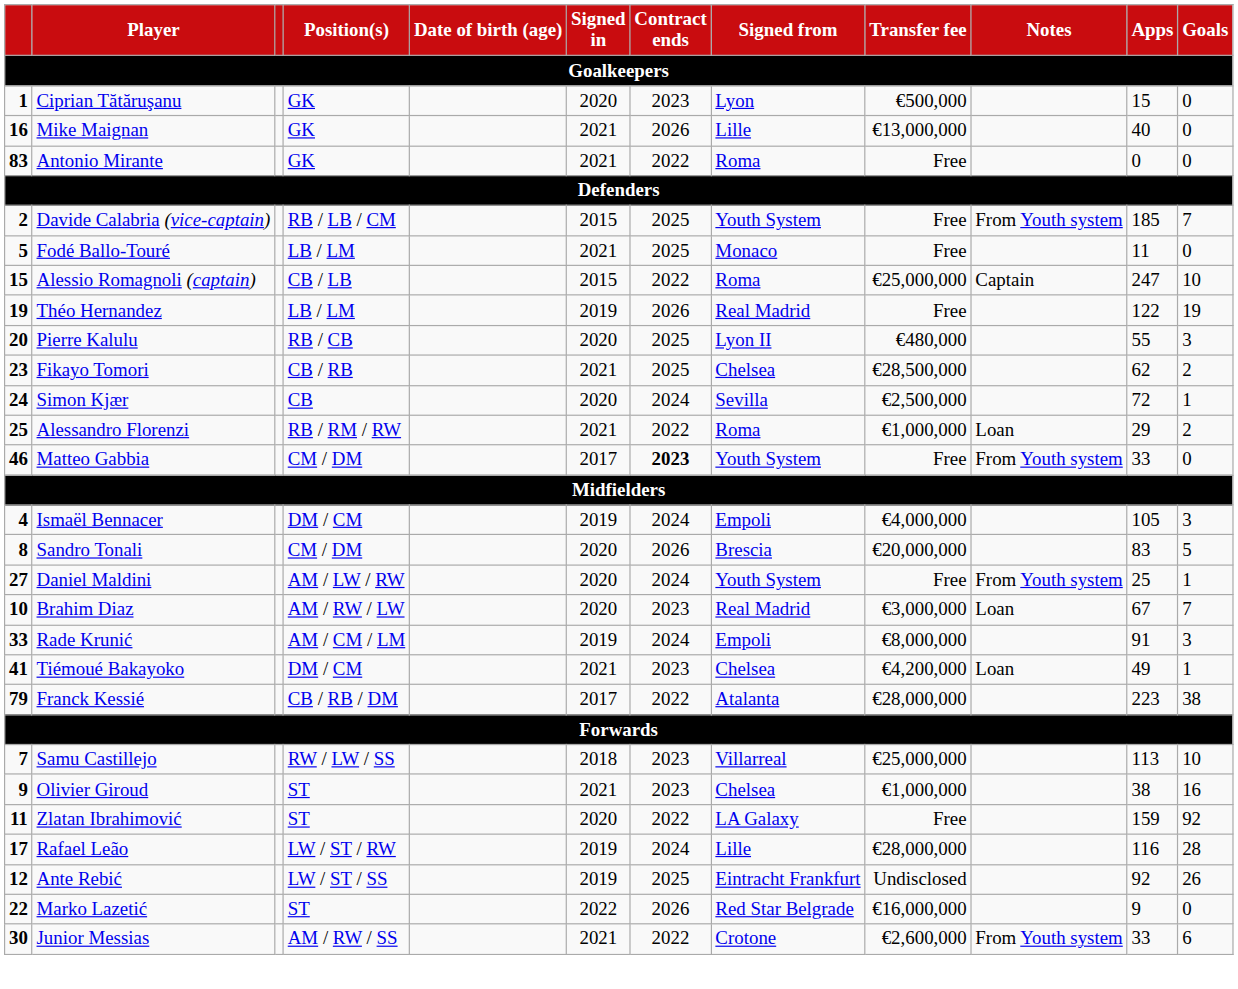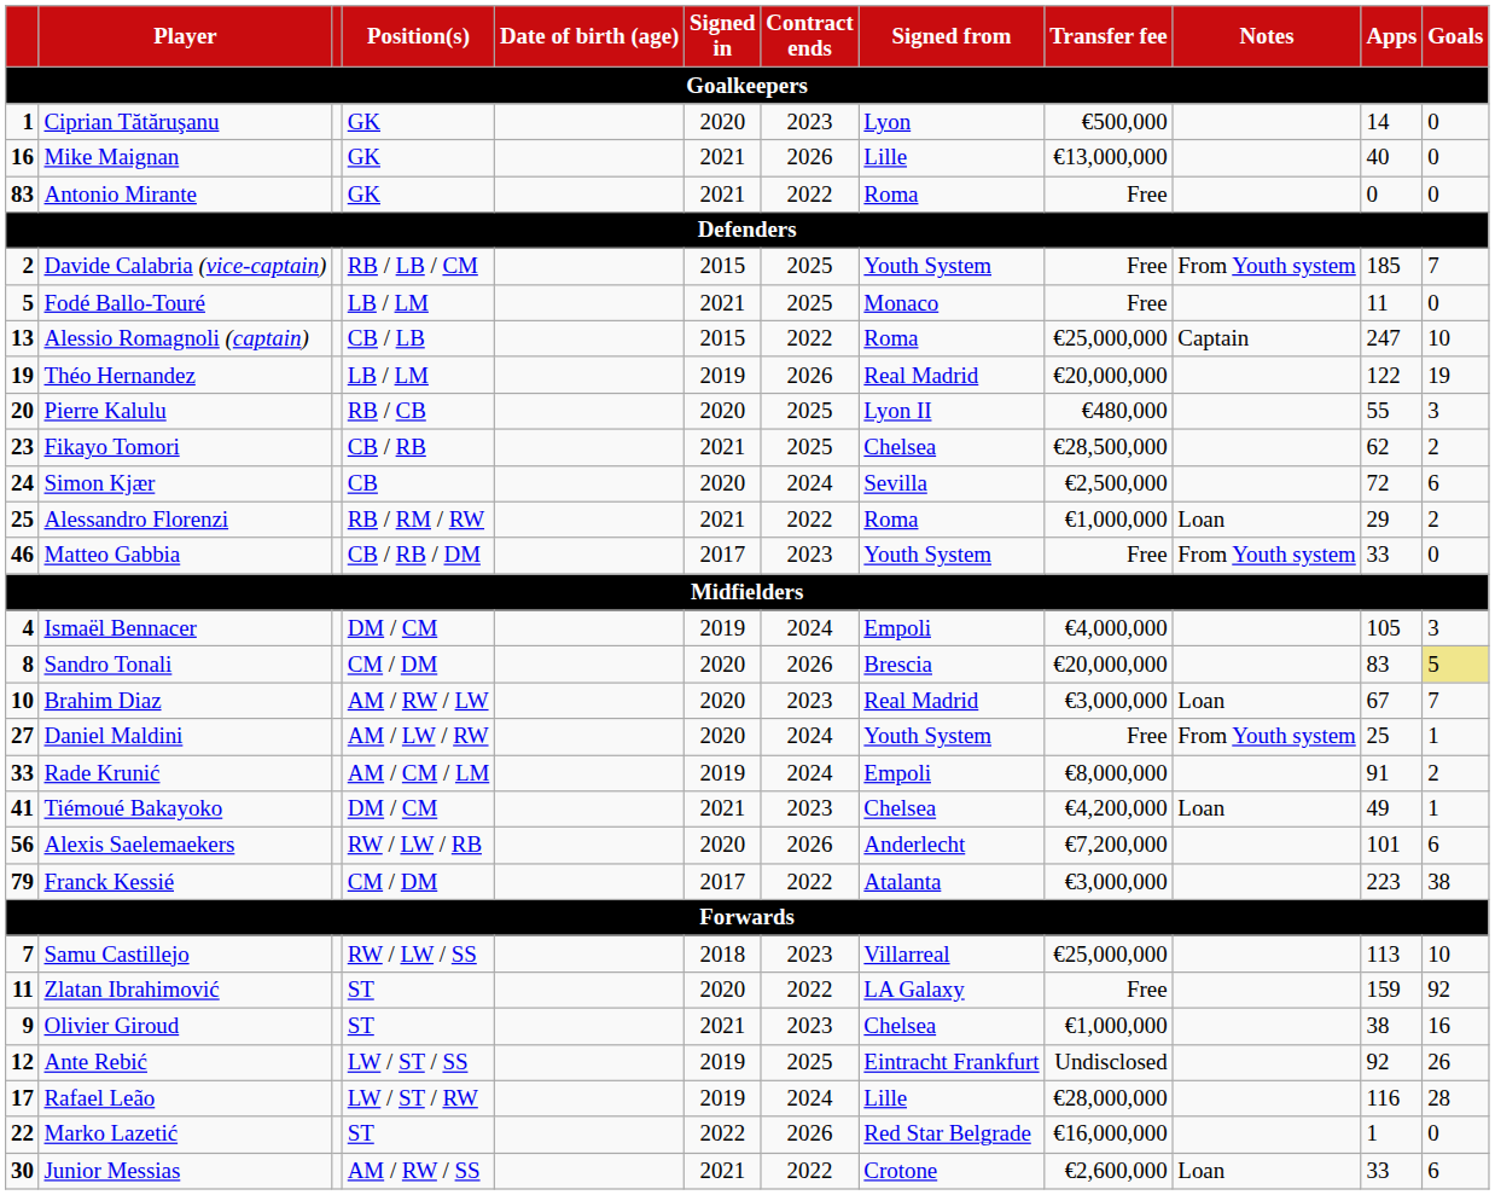 <table class="wikitable sortable">
 <tr>
 <th style="background:#c90c0f; color:white; text-align:center"></th>
 <th style="background:#c90c0f; color:white; text-align:center">Player</th>
 <th style="background:#c90c0f; color:white; text-align:center"></th>
 <th style="background:#c90c0f; color:white; text-align:center">Position(s)</th>
 <th style="background:#c90c0f; color:white; text-align:center">Date of birth (age)</th>
 <th style="background:#c90c0f; color:white; text-align:center;">Signed<br>in</th>
 <th style="background:#c90c0f; color:white; text-align:center;">Contract<br>ends</th>
 <th style="background:#c90c0f; color:white; text-align:center;">Signed from</th>
 <th style="background:#c90c0f; color:white; text-align:center;">Transfer fee</th>
 <th style="background:#c90c0f; color:white; text-align:center;">Notes</th>
 <th style="background:#c90c0f; color:white; text-align:center;">Apps</th>
 <th style="background:#c90c0f; color:white; text-align:center;">Goals</th>
 </tr>
 <tr>
 <th colspan="12" style="background:#000; color:white; text-align:center;">Goalkeepers</th>
 </tr>
 <tr>
 <td style="text-align:right"><strong>1</strong></td>
 <td><a href='#'>Ciprian Tătăruşanu</a></td>
 <td style="text-align:center"></td>
 <td><a href='#'>GK</a></td>
 <td style="text-align:right"></td>
 <td style="text-align:center">2020</td>
 <td style="text-align:center">2023</td>
 <td style="text-align:left"> <a href='#'>Lyon</a></td>
 <td style="text-align:right">€500,000</td>
 <td></td>
-<td>15</td>
+<td>14</td>
 <td>0</td>
 </tr>
 <tr>
 <td style="text-align:right"><strong>16</strong></td>
 <td><a href='#'>Mike Maignan</a></td>
 <td style="text-align:center"></td>
 <td><a href='#'>GK</a></td>
 <td style="text-align:right"></td>
 <td style="text-align:center">2021</td>
 <td style="text-align:center">2026</td>
 <td style="text-align:left"> <a href='#'>Lille</a></td>
 <td style="text-align:right">€13,000,000</td>
 <td></td>
 <td>40</td>
 <td>0</td>
 </tr>
 <tr>
 <td style="text-align:right"><strong>83</strong></td>
 <td><a href='#'>Antonio Mirante</a></td>
 <td style="text-align:center"></td>
 <td><a href='#'>GK</a></td>
 <td style="text-align:right"></td>
 <td style="text-align:center">2021</td>
 <td style="text-align:center">2022</td>
 <td style="text-align:left"> <a href='#'>Roma</a></td>
 <td style="text-align:right">Free</td>
 <td></td>
 <td>0</td>
 <td>0</td>
 </tr>
 <tr>
 <th colspan="12" style="background:#000; color:white; text-align:center;">Defenders</th>
 </tr>
 <tr>
 <td style="text-align:right"><strong>2</strong></td>
 <td><a href='#'>Davide Calabria</a> <em>(<a href='#'>vice-captain</a>)</em></td>
 <td style="text-align:center"></td>
 <td><a href='#'>RB</a> / <a href='#'>LB</a> / <a href='#'>CM</a></td>
 <td style="text-align:right"></td>
 <td style="text-align:center">2015</td>
 <td style="text-align:center">2025</td>
 <td style="text-align:left"> <a href='#'>Youth System</a></td>
 <td style="text-align:right">Free</td>
 <td>From <a href='#'>Youth system</a></td>
 <td>185</td>
 <td>7</td>
 </tr>
 <tr>
 <td style="text-align:right"><strong>5</strong></td>
 <td><a href='#'>Fodé Ballo-Touré</a></td>
 <td style="text-align:center"></td>
 <td><a href='#'>LB</a> / <a href='#'>LM</a></td>
 <td style="text-align:right"></td>
 <td style="text-align:center">2021</td>
 <td style="text-align:center">2025</td>
 <td style="text-align:left"> <a href='#'>Monaco</a></td>
 <td style="text-align:right">Free</td>
 <td></td>
 <td>11</td>
 <td>0</td>
 </tr>
 <tr>
-<td style="text-align:right"><strong>15</strong></td>
+<td style="text-align:right"><strong>13</strong></td>
 <td><a href='#'>Alessio Romagnoli</a> <em>(<a href='#'>captain</a>)</em></td>
 <td style="text-align:center"></td>
 <td><a href='#'>CB</a> / <a href='#'>LB</a></td>
 <td style="text-align:right"></td>
 <td style="text-align:center">2015</td>
 <td style="text-align:center">2022</td>
 <td style="text-align:left"> <a href='#'>Roma</a></td>
 <td style="text-align:right">€25,000,000</td>
 <td>Captain</td>
 <td>247</td>
 <td>10</td>
 </tr>
 <tr>
 <td style="text-align:right"><strong>19</strong></td>
 <td><a href='#'>Théo Hernandez</a></td>
 <td style="text-align:center"></td>
 <td><a href='#'>LB</a> / <a href='#'>LM</a></td>
 <td style="text-align:right"></td>
 <td style="text-align:center">2019</td>
 <td style="text-align:center">2026</td>
 <td style="text-align:left"> <a href='#'>Real Madrid</a></td>
-<td style="text-align:right">Free</td>
+<td style="text-align:right">€20,000,000</td>
 <td></td>
 <td>122</td>
 <td>19</td>
 </tr>
 <tr>
 <td style="text-align:right"><strong>20</strong></td>
 <td><a href='#'>Pierre Kalulu</a></td>
 <td style="text-align:center"></td>
 <td><a href='#'>RB</a> / <a href='#'>CB</a></td>
 <td style="text-align:right"></td>
 <td style="text-align:center">2020</td>
 <td style="text-align:center">2025</td>
 <td style="text-align:left"> <a href='#'>Lyon II</a></td>
 <td style="text-align:right">€480,000</td>
 <td></td>
 <td>55</td>
 <td>3</td>
 </tr>
 <tr>
 <td style="text-align:right"><strong>23</strong></td>
 <td><a href='#'>Fikayo Tomori</a></td>
 <td style="text-align:center"></td>
 <td><a href='#'>CB</a> / <a href='#'>RB</a></td>
 <td style="text-align:right"></td>
 <td style="text-align:center">2021</td>
 <td style="text-align:center">2025</td>
 <td style="text-align:left"> <a href='#'>Chelsea</a></td>
 <td style="text-align:right">€28,500,000</td>
 <td></td>
 <td>62</td>
 <td>2</td>
 </tr>
 <tr>
 <td style="text-align:right"><strong>24</strong></td>
 <td><a href='#'>Simon Kjær</a></td>
 <td style="text-align:center"></td>
 <td><a href='#'>CB</a></td>
 <td style="text-align:right"></td>
 <td style="text-align:center">2020</td>
 <td style="text-align:center">2024</td>
 <td style="text-align:left"> <a href='#'>Sevilla</a></td>
 <td style="text-align:right">€2,500,000</td>
 <td></td>
 <td>72</td>
-<td>1</td>
+<td>6</td>
 </tr>
 <tr>
 <td style="text-align:right"><strong>25</strong></td>
 <td><a href='#'>Alessandro Florenzi</a></td>
 <td style="text-align:center"></td>
 <td><a href='#'>RB</a> / <a href='#'>RM</a> / <a href='#'>RW</a></td>
 <td style="text-align:right"></td>
 <td style="text-align:center">2021</td>
 <td style="text-align:center">2022</td>
 <td style="text-align:left"> <a href='#'>Roma</a></td>
 <td style="text-align:right">€1,000,000</td>
 <td>Loan</td>
 <td>29</td>
 <td>2</td>
 </tr>
 <tr>
 <td style="text-align:right"><strong>46</strong></td>
 <td><a href='#'>Matteo Gabbia</a></td>
 <td style="text-align:center"></td>
-<td><a href='#'>CM</a> / <a href='#'>DM</a></td>
+<td><a href='#'>CB</a> / <a href='#'>RB</a> / <a href='#'>DM</a></td>
 <td style="text-align:right"></td>
 <td style="text-align:center">2017</td>
-<td style="text-align:center"><strong>2023</strong></td>
+<td style="text-align:center">2023</td>
 <td style="text-align:left"> <a href='#'>Youth System</a></td>
 <td style="text-align:right">Free</td>
 <td>From <a href='#'>Youth system</a></td>
 <td>33</td>
 <td>0</td>
 </tr>
 <tr>
 <th colspan="12" style="background:#000; color:white; text-align:center;">Midfielders</th>
 </tr>
 <tr>
 <td style="text-align:right"><strong> 4 </strong></td>
 <td><a href='#'>Ismaël Bennacer</a></td>
 <td style="text-align:center"></td>
 <td><a href='#'>DM</a> / <a href='#'>CM</a></td>
 <td style="text-align:right"></td>
 <td style="text-align:center">2019</td>
 <td style="text-align:center">2024</td>
 <td style="text-align:left"> <a href='#'>Empoli</a></td>
 <td style="text-align:right">€4,000,000</td>
 <td></td>
 <td>105</td>
 <td>3</td>
 </tr>
 <tr>
 <td style="text-align:right"><strong>8</strong></td>
 <td><a href='#'>Sandro Tonali</a></td>
 <td style="text-align:center"></td>
 <td><a href='#'>CM</a> / <a href='#'>DM</a></td>
 <td style="text-align:right"></td>
 <td style="text-align:center">2020</td>
 <td style="text-align:center">2026</td>
 <td style="text-align:left"> <a href='#'>Brescia</a></td>
 <td style="text-align:right">€20,000,000</td>
 <td></td>
 <td>83</td>
-<td>5</td>
+<td style="background: khaki;">5</td>
+</tr>
+<tr>
+<td style="text-align:right"><strong>10</strong></td>
+<td><a href='#'>Brahim Diaz</a></td>
+<td style="text-align:center"></td>
+<td><a href='#'>AM</a> / <a href='#'>RW</a> / <a href='#'>LW</a></td>
+<td style="text-align:right"></td>
+<td style="text-align:center">2020</td>
+<td style="text-align:center">2023</td>
+<td style="text-align:left"> <a href='#'>Real Madrid</a></td>
+<td style="text-align:right">€3,000,000</td>
+<td>Loan</td>
+<td>67</td>
+<td>7</td>
 </tr>
 <tr>
 <td style="text-align:right"><strong>27</strong></td>
 <td><a href='#'>Daniel Maldini</a></td>
 <td style="text-align:center"></td>
 <td><a href='#'>AM</a> / <a href='#'>LW</a> / <a href='#'>RW</a></td>
 <td style="text-align:right"></td>
 <td style="text-align:center">2020</td>
 <td style="text-align:center">2024</td>
 <td style="text-align:left"> <a href='#'>Youth System</a></td>
 <td style="text-align:right">Free</td>
 <td>From <a href='#'>Youth system</a></td>
 <td>25</td>
 <td>1</td>
 </tr>
 <tr>
-<td style="text-align:right"><strong>10</strong></td>
-<td><a href='#'>Brahim Diaz</a></td>
-<td style="text-align:center"></td>
-<td><a href='#'>AM</a> / <a href='#'>RW</a> / <a href='#'>LW</a></td>
-<td style="text-align:right"></td>
-<td style="text-align:center">2020</td>
-<td style="text-align:center">2023</td>
-<td style="text-align:left"> <a href='#'>Real Madrid</a></td>
-<td style="text-align:right">€3,000,000</td>
-<td>Loan</td>
-<td>67</td>
-<td>7</td>
-</tr>
-<tr>
 <td style="text-align:right"><strong>33</strong></td>
 <td><a href='#'>Rade Krunić</a></td>
 <td style="text-align:center"></td>
 <td><a href='#'>AM</a> / <a href='#'>CM</a> / <a href='#'>LM</a></td>
 <td style="text-align:right"></td>
 <td style="text-align:center">2019</td>
 <td style="text-align:center">2024</td>
 <td style="text-align:left"> <a href='#'>Empoli</a></td>
 <td style="text-align:right">€8,000,000</td>
 <td></td>
 <td>91</td>
-<td>3</td>
+<td>2</td>
 </tr>
 <tr>
 <td style="text-align:right"><strong>41</strong></td>
 <td><a href='#'>Tiémoué Bakayoko</a></td>
 <td style="text-align:center"></td>
 <td><a href='#'>DM</a> / <a href='#'>CM</a></td>
 <td style="text-align:right"></td>
 <td style="text-align:center">2021</td>
 <td style="text-align:center">2023</td>
 <td style="text-align:left"> <a href='#'>Chelsea</a></td>
 <td style="text-align:right">€4,200,000</td>
 <td>Loan</td>
 <td>49</td>
 <td>1</td>
 </tr>
 <tr>
+<td style="text-align:right"><strong>56</strong></td>
+<td><a href='#'>Alexis Saelemaekers</a></td>
+<td style="text-align:center"></td>
+<td><a href='#'>RW</a> / <a href='#'>LW</a> / <a href='#'>RB</a></td>
+<td style="text-align:right"></td>
+<td style="text-align:center">2020</td>
+<td style="text-align:center">2026</td>
+<td style="text-align:left"> <a href='#'>Anderlecht</a></td>
+<td style="text-align:right">€7,200,000</td>
+<td></td>
+<td>101</td>
+<td>6</td>
+</tr>
+<tr>
 <td style="text-align:right"><strong>79</strong></td>
 <td><a href='#'>Franck Kessié</a></td>
 <td style="text-align:center"></td>
-<td><a href='#'>CB</a> / <a href='#'>RB</a> / <a href='#'>DM</a></td>
+<td><a href='#'>CM</a> / <a href='#'>DM</a></td>
 <td style="text-align:right"></td>
 <td style="text-align:center">2017</td>
 <td style="text-align:center">2022</td>
 <td style="text-align:left"> <a href='#'>Atalanta</a></td>
-<td style="text-align:right">€28,000,000</td>
+<td style="text-align:right">€3,000,000</td>
 <td></td>
 <td>223</td>
 <td>38</td>
 </tr>
 <tr>
 <th colspan="12" style="background:#000; color:white; text-align:center;">Forwards</th>
 </tr>
 <tr>
 <td style="text-align:right"><strong>7</strong></td>
 <td><a href='#'>Samu Castillejo</a></td>
 <td style="text-align:center"></td>
 <td><a href='#'>RW</a> / <a href='#'>LW</a> / <a href='#'>SS</a></td>
 <td style="text-align:right"></td>
 <td style="text-align:center">2018</td>
 <td style="text-align:center">2023</td>
 <td style="text-align:left"> <a href='#'>Villarreal</a></td>
 <td style="text-align:right">€25,000,000</td>
 <td></td>
 <td>113</td>
 <td>10</td>
 </tr>
 <tr>
+<td style="text-align:right"><strong>11</strong></td>
+<td><a href='#'>Zlatan Ibrahimović</a></td>
+<td style="text-align:center"></td>
+<td><a href='#'>ST</a></td>
+<td style="text-align:right"></td>
+<td style="text-align:center">2020</td>
+<td style="text-align:center">2022</td>
+<td style="text-align:left"> <a href='#'>LA Galaxy</a></td>
+<td style="text-align:right">Free</td>
+<td></td>
+<td>159</td>
+<td>92</td>
+</tr>
+<tr>
 <td style="text-align:right"><strong>9</strong></td>
 <td><a href='#'>Olivier Giroud</a></td>
 <td style="text-align:center"></td>
 <td><a href='#'>ST</a></td>
 <td style="text-align:right"></td>
 <td style="text-align:center">2021</td>
 <td style="text-align:center">2023</td>
 <td style="text-align:left"> <a href='#'>Chelsea</a></td>
 <td style="text-align:right">€1,000,000</td>
 <td></td>
 <td>38</td>
 <td>16</td>
 </tr>
 <tr>
-<td style="text-align:right"><strong>11</strong></td>
-<td><a href='#'>Zlatan Ibrahimović</a></td>
+<td style="text-align:right"><strong>12</strong></td>
+<td><a href='#'>Ante Rebić</a></td>
 <td style="text-align:center"></td>
-<td><a href='#'>ST</a></td>
+<td><a href='#'>LW</a> / <a href='#'>ST</a> / <a href='#'>SS</a></td>
 <td style="text-align:right"></td>
-<td style="text-align:center">2020</td>
-<td style="text-align:center">2022</td>
-<td style="text-align:left"> <a href='#'>LA Galaxy</a></td>
-<td style="text-align:right">Free</td>
+<td style="text-align:center">2019</td>
+<td style="text-align:center">2025</td>
+<td style="text-align:left"> <a href='#'>Eintracht Frankfurt</a></td>
+<td style="text-align:right">Undisclosed</td>
 <td></td>
-<td>159</td>
 <td>92</td>
+<td>26</td>
 </tr>
 <tr>
 <td style="text-align:right"><strong>17</strong></td>
 <td><a href='#'>Rafael Leão</a></td>
 <td style="text-align:center"></td>
 <td><a href='#'>LW</a> / <a href='#'>ST</a> / <a href='#'>RW</a></td>
 <td style="text-align:right"></td>
 <td style="text-align:center">2019</td>
 <td style="text-align:center">2024</td>
 <td style="text-align:left"> <a href='#'>Lille</a></td>
 <td style="text-align:right">€28,000,000</td>
 <td></td>
 <td>116</td>
 <td>28</td>
 </tr>
 <tr>
-<td style="text-align:right"><strong>12</strong></td>
-<td><a href='#'>Ante Rebić</a></td>
-<td style="text-align:center"></td>
-<td><a href='#'>LW</a> / <a href='#'>ST</a> / <a href='#'>SS</a></td>
-<td style="text-align:right"></td>
-<td style="text-align:center">2019</td>
-<td style="text-align:center">2025</td>
-<td style="text-align:left"> <a href='#'>Eintracht Frankfurt</a></td>
-<td style="text-align:right">Undisclosed</td>
-<td></td>
-<td>92</td>
-<td>26</td>
-</tr>
-<tr>
 <td style="text-align:right"><strong>22</strong></td>
 <td><a href='#'>Marko Lazetić</a></td>
 <td style="text-align:center"></td>
 <td><a href='#'>ST</a></td>
 <td style="text-align:right"></td>
 <td style="text-align:center">2022</td>
 <td style="text-align:center">2026</td>
 <td style="text-align:left"> <a href='#'>Red Star Belgrade</a></td>
 <td style="text-align:right">€16,000,000</td>
 <td></td>
-<td>9</td>
+<td>1</td>
 <td>0</td>
 </tr>
 <tr>
 <td style="text-align:right"><strong>30</strong></td>
 <td><a href='#'>Junior Messias</a></td>
 <td style="text-align:center"></td>
 <td><a href='#'>AM</a> / <a href='#'>RW</a> / <a href='#'>SS</a></td>
 <td style="text-align:right"></td>
 <td style="text-align:center">2021</td>
 <td style="text-align:center">2022</td>
 <td style="text-align:left"> <a href='#'>Crotone</a></td>
 <td style="text-align:right">€2,600,000</td>
-<td>From <a href='#'>Youth system</a></td>
+<td>Loan</td>
 <td>33</td>
 <td>6</td>
 </tr>
 </table>
